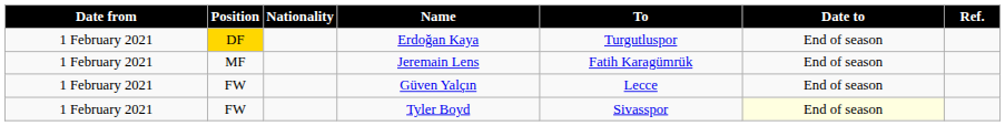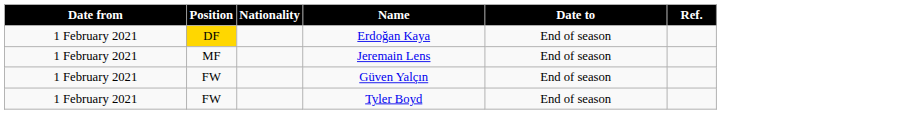 <table class="wikitable" style="text-align:center; font-size:90%; ">
 <tr>
 <th style="background:#000000; color:white; width:200px;">Date from</th>
 <th style="background:#000000; color:white; width:50px;">Position</th>
 <th style="background:#000000; color:white; width:50px;">Nationality</th>
 <th style="background:#000000; color:white; width:200px;">Name</th>
-<th style="background:#000000; color:white; width:200px;">To</th>
 <th style="background:#000000; color:white; width:200px;">Date to</th>
 <th style="background:#000000; color:white; width:50px;">Ref.</th>
 </tr>
 <tr>
 <td>1 February 2021</td>
 <td style="background: gold;">DF</td>
 <td></td>
 <td><a href='#'>Erdoğan Kaya</a></td>
-<td><a href='#'>Turgutluspor</a></td>
 <td>End of season</td>
 <td></td>
 </tr>
 <tr>
 <td>1 February 2021</td>
 <td>MF</td>
 <td></td>
 <td><a href='#'>Jeremain Lens</a></td>
-<td><a href='#'>Fatih Karagümrük</a></td>
 <td>End of season</td>
 <td></td>
 </tr>
 <tr>
 <td>1 February 2021</td>
 <td>FW</td>
 <td></td>
 <td><a href='#'>Güven Yalçın</a></td>
-<td><a href='#'>Lecce</a></td>
 <td>End of season</td>
 <td></td>
 </tr>
 <tr>
 <td>1 February 2021</td>
 <td>FW</td>
 <td></td>
 <td><a href='#'>Tyler Boyd</a></td>
-<td><a href='#'>Sivasspor</a></td>
-<td style="background: lightyellow;">End of season</td>
+<td>End of season</td>
 <td></td>
 </tr>
 </table>
